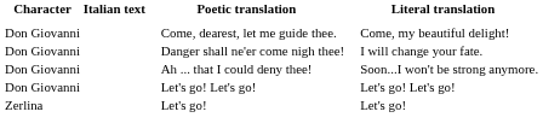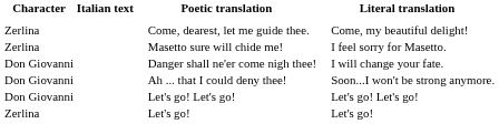 <table>
 <tr>
 <th>Character</th>
 <th>Italian text</th>
 <th>Poetic translation</th>
 <th>Literal translation</th>
 </tr>
 <tr>
 <td style="vertical-align: top;"></td>
 <td></td>
 <td></td>
 <td></td>
 </tr>
 <tr>
 <td style="vertical-align: top;"></td>
 <td></td>
 <td></td>
 <td></td>
 </tr>
 <tr>
-<td>Don Giovanni</td>
+<td>Zerlina</td>
 <td></td>
 <td style="padding-left: 1em;">Come, dearest, let me guide thee.</td>
 <td style="padding-left: 1em;">Come, my beautiful delight!</td>
+</tr>
+<tr>
+<td>Zerlina</td>
+<td></td>
+<td style="padding-left: 1em;">Masetto sure will chide me!</td>
+<td style="padding-left: 1em;">I feel sorry for Masetto.</td>
 </tr>
 <tr>
 <td>Don Giovanni</td>
 <td></td>
 <td style="padding-left: 1em;">Danger shall ne'er come nigh thee!</td>
 <td style="padding-left: 1em;">I will change your fate.</td>
 </tr>
 <tr>
 <td>Don Giovanni</td>
 <td></td>
 <td style="padding-left: 1em;">Ah ... that I could deny thee!</td>
 <td style="padding-left: 1em;">Soon...I won't be strong anymore.</td>
 </tr>
 <tr>
 <td>Don Giovanni</td>
 <td></td>
 <td style="padding-left: 1em;">Let's go! Let's go!</td>
 <td style="padding-left: 1em;">Let's go! Let's go!</td>
 </tr>
 <tr>
 <td>Zerlina</td>
 <td></td>
 <td style="padding-left: 1em;">Let's go!</td>
 <td style="padding-left: 1em;">Let's go!</td>
 </tr>
 <tr>
 <td style="vertical-align: top;"></td>
 <td></td>
 <td style="padding-left: 1em;"></td>
 <td style="padding-left: 1em;"></td>
 </tr>
 </table>
